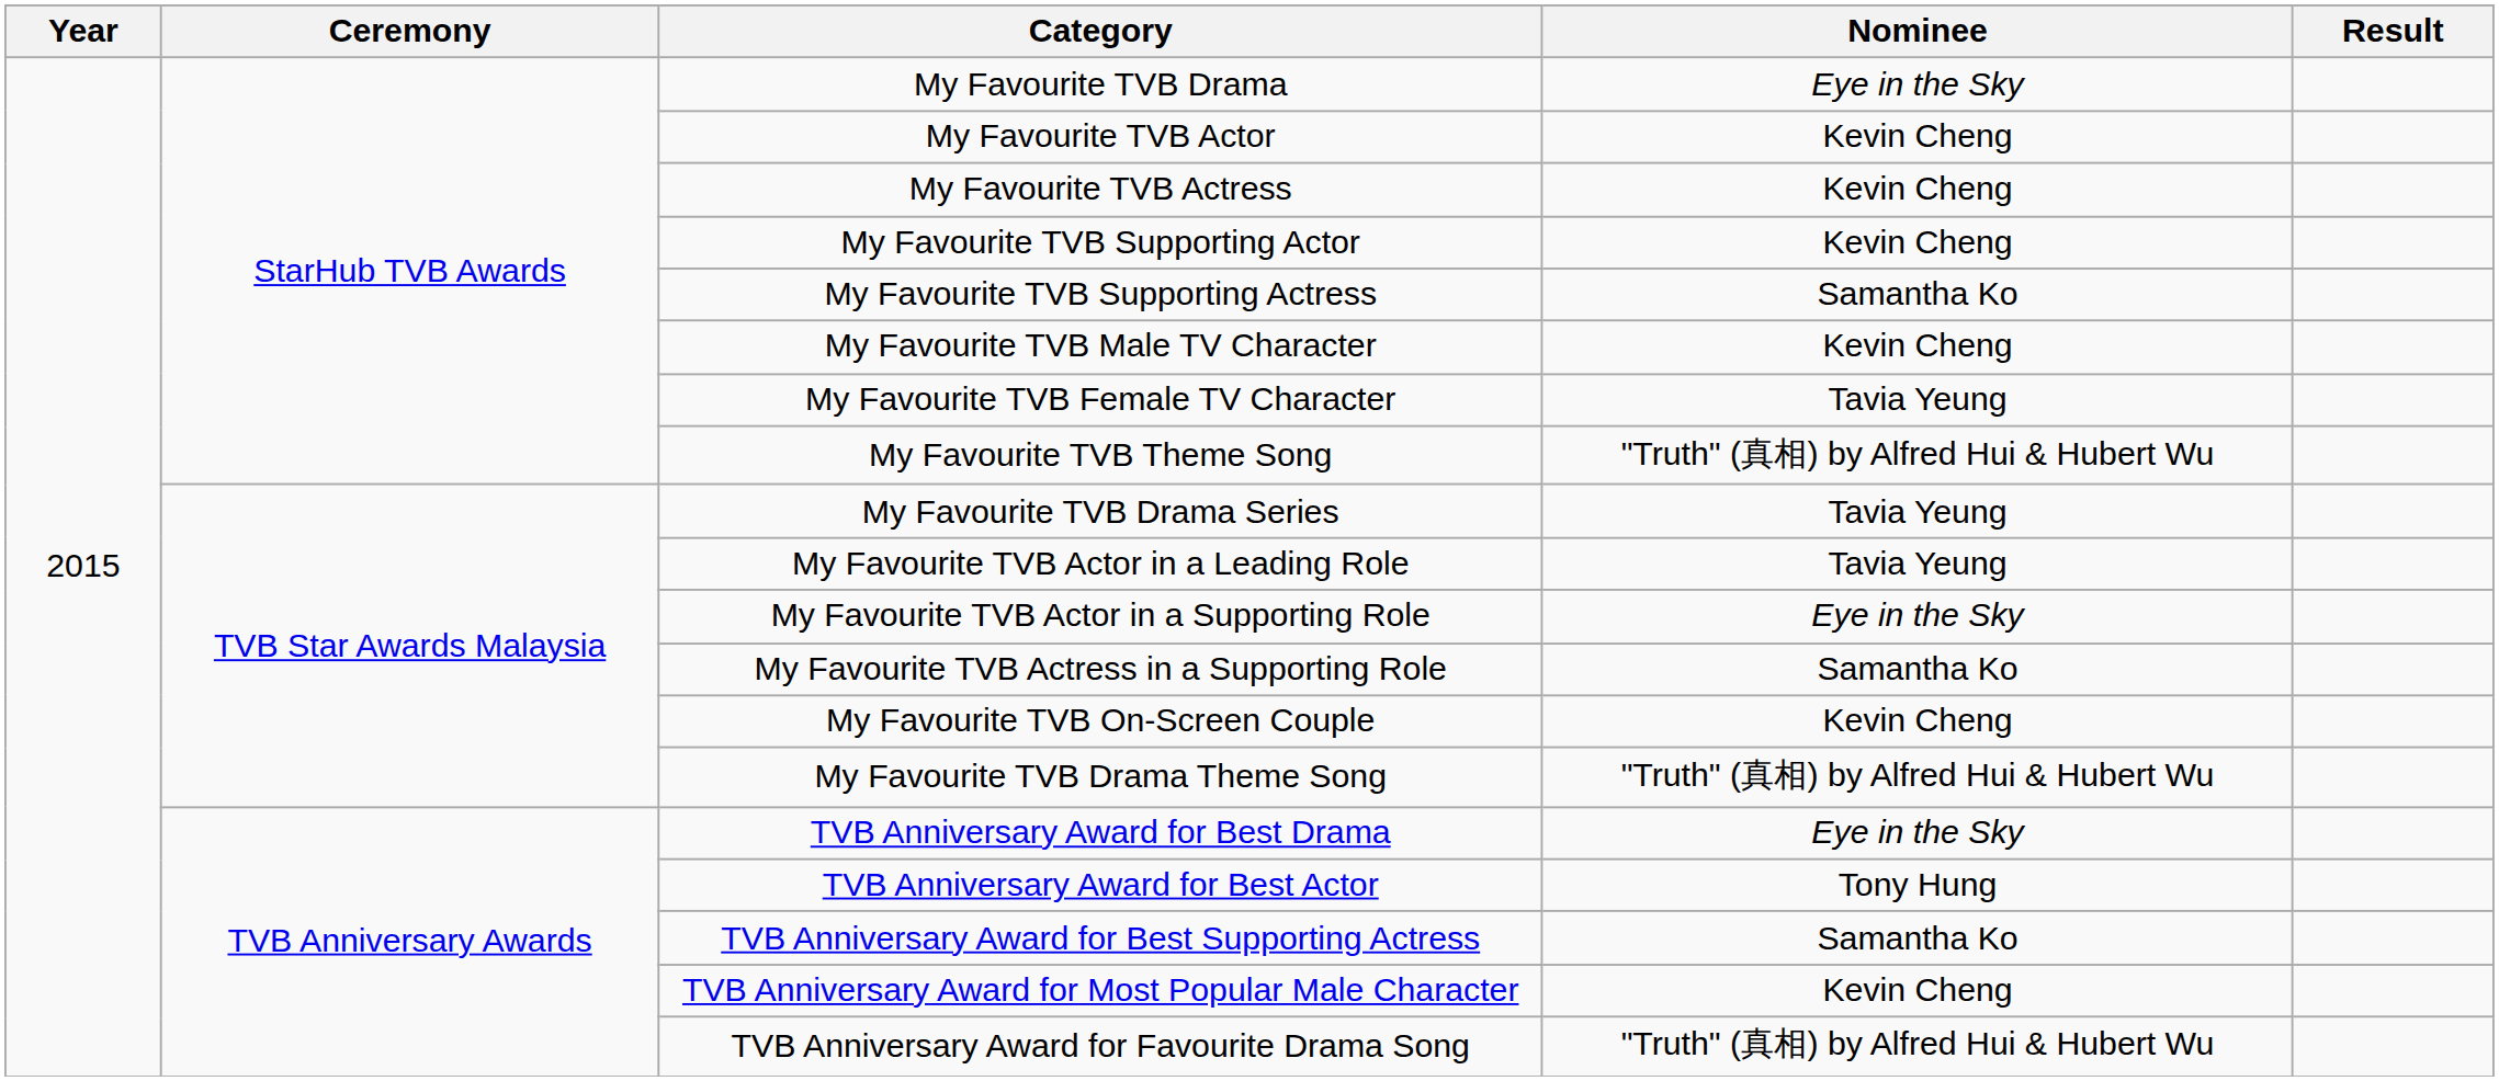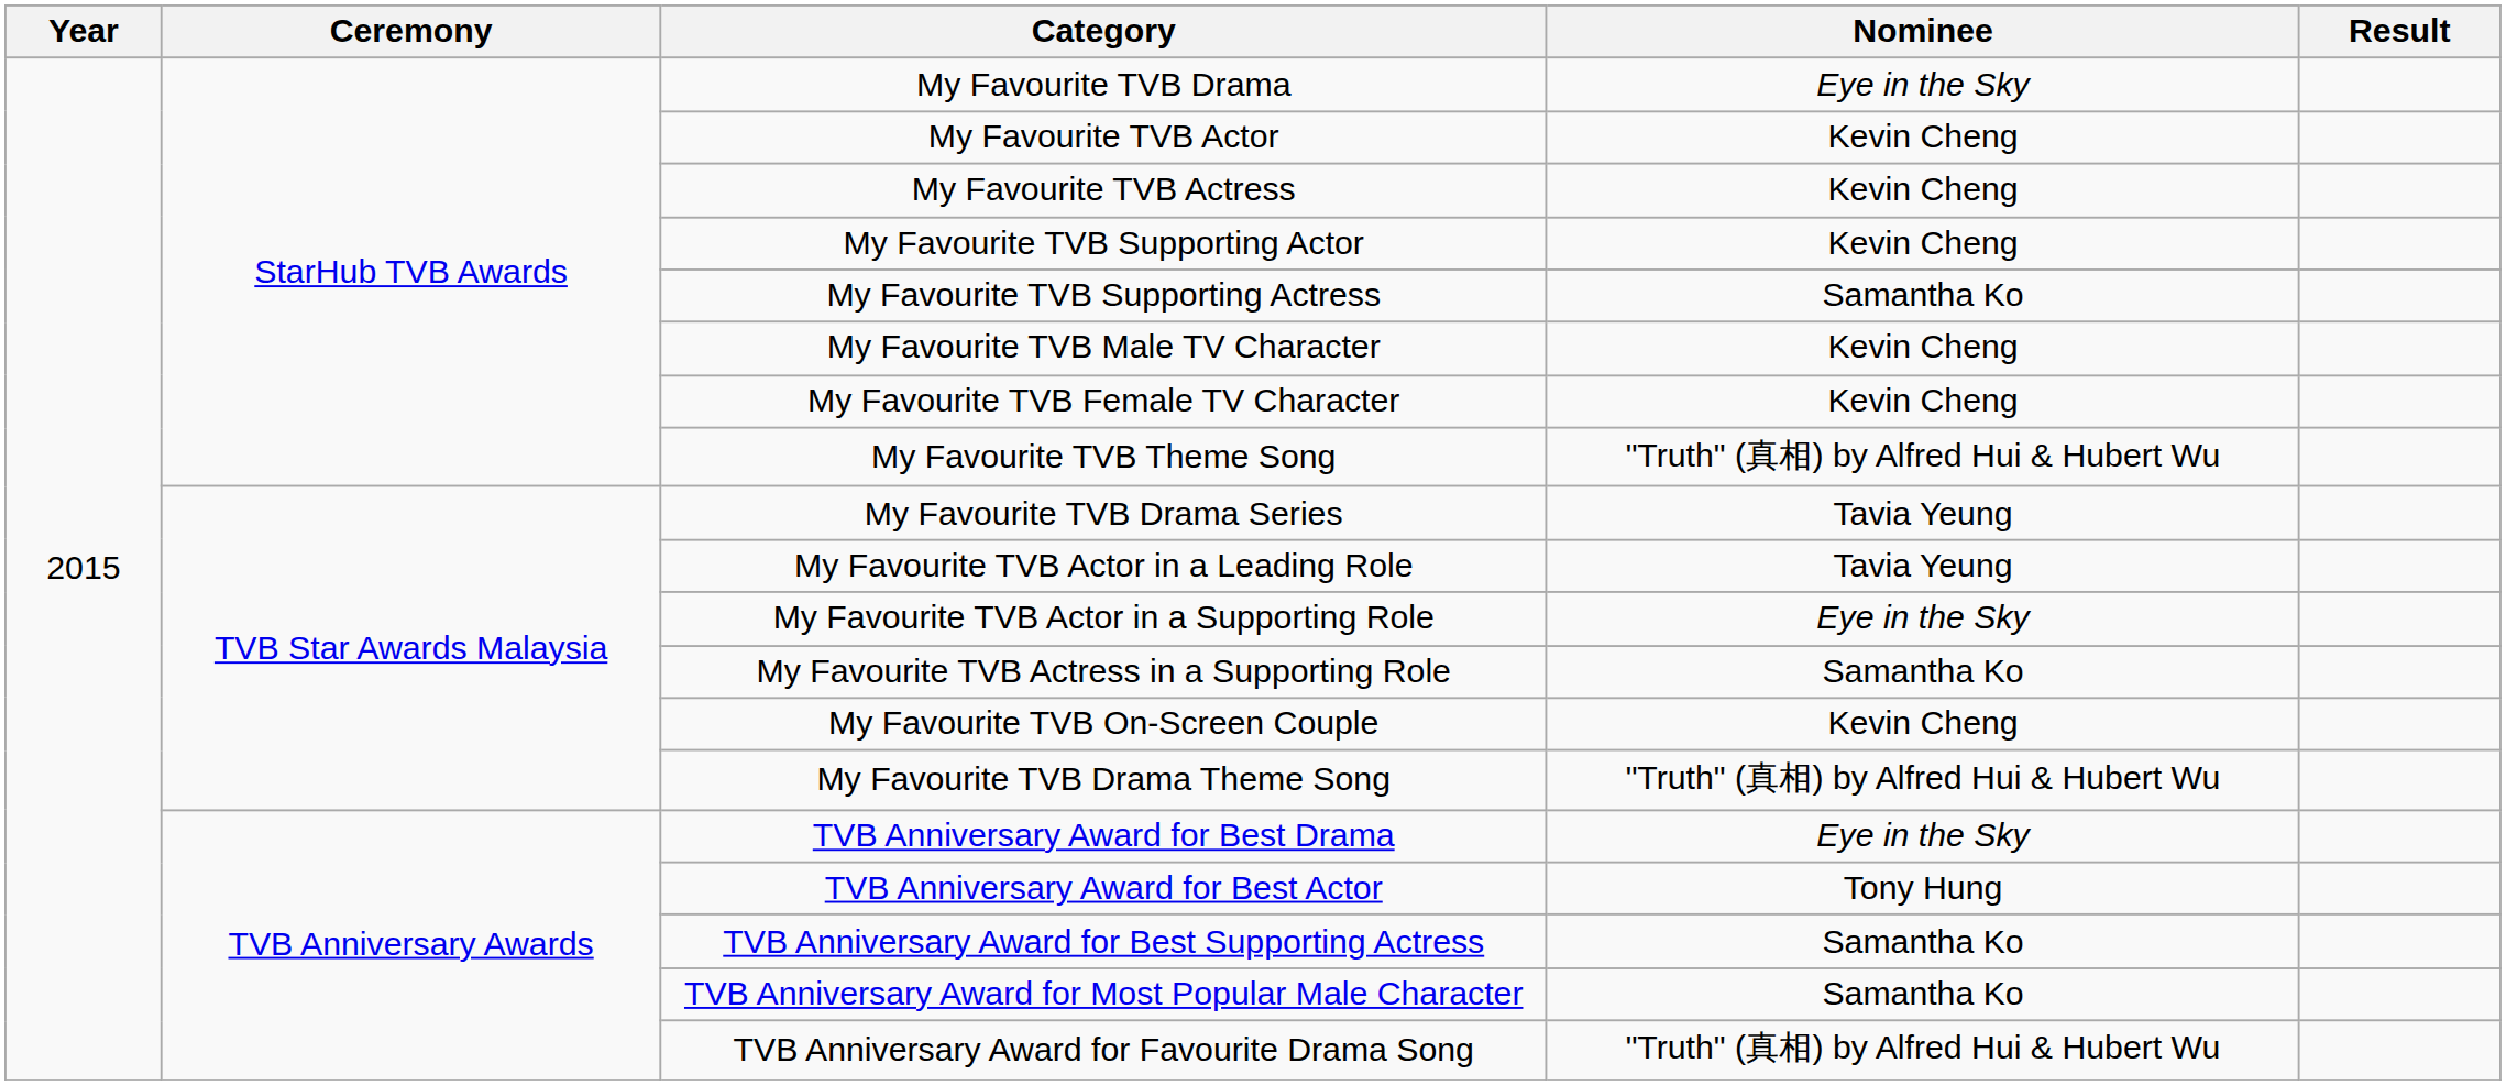 <table class="wikitable" style="width:95%;">
 <tr>
 <th style="width:45px;">Year</th>
 <th style="width:160px;">Ceremony</th>
 <th style="width:290px;">Category</th>
 <th style="width:245px;">Nominee</th>
 <th style="width:60px;">Result</th>
 </tr>
 <tr>
 <td align="center" rowspan=19>2015</td>
 <td align="center" rowspan=8><a href='#'>StarHub TVB Awards</a><br></td>
 <td align="center">My Favourite TVB Drama</td>
 <td align="center"><em>Eye in the Sky</em></td>
 <td></td>
 </tr>
 <tr>
 <td align="center">My Favourite TVB Actor</td>
 <td align="center">Kevin Cheng</td>
 <td></td>
 </tr>
 <tr>
 <td align="center">My Favourite TVB Actress</td>
 <td align="center">Kevin Cheng</td>
 <td></td>
 </tr>
 <tr>
 <td align="center">My Favourite TVB Supporting Actor</td>
 <td align="center">Kevin Cheng</td>
 <td></td>
 </tr>
 <tr>
 <td align="center">My Favourite TVB Supporting Actress</td>
 <td align="center">Samantha Ko</td>
 <td></td>
 </tr>
 <tr>
 <td align="center">My Favourite TVB Male TV Character</td>
 <td align="center">Kevin Cheng</td>
 <td></td>
 </tr>
 <tr>
 <td align="center">My Favourite TVB Female TV Character</td>
-<td align="center">Tavia Yeung</td>
+<td align="center">Kevin Cheng</td>
 <td></td>
 </tr>
 <tr>
 <td align="center">My Favourite TVB Theme Song</td>
 <td align="center">"Truth" (真相) by Alfred Hui & Hubert Wu</td>
 <td></td>
 </tr>
 <tr>
 <td align="center" rowspan=6><a href='#'>TVB Star Awards Malaysia</a></td>
 <td align="center">My Favourite TVB Drama Series</td>
 <td align="center">Tavia Yeung</td>
 <td></td>
 </tr>
 <tr>
 <td align="center">My Favourite TVB Actor in a Leading Role</td>
 <td align="center">Tavia Yeung</td>
 <td></td>
 </tr>
 <tr>
 <td align="center">My Favourite TVB Actor in a Supporting Role</td>
 <td align="center"><em>Eye in the Sky</em></td>
 <td></td>
 </tr>
 <tr>
 <td align="center">My Favourite TVB Actress in a Supporting Role</td>
 <td align="center">Samantha Ko</td>
 <td></td>
 </tr>
 <tr>
 <td align="center">My Favourite TVB On-Screen Couple</td>
 <td align="center">Kevin Cheng</td>
 <td></td>
 </tr>
 <tr>
 <td align="center">My Favourite TVB Drama Theme Song</td>
 <td align="center">"Truth" (真相) by Alfred Hui & Hubert Wu</td>
 <td></td>
 </tr>
 <tr>
 <td align="center" rowspan=5><a href='#'>TVB Anniversary Awards</a></td>
 <td align="center"><a href='#'>TVB Anniversary Award for Best Drama</a></td>
 <td align="center"><em>Eye in the Sky</em></td>
 <td></td>
 </tr>
 <tr>
 <td align="center"><a href='#'>TVB Anniversary Award for Best Actor</a></td>
 <td align="center">Tony Hung</td>
 <td></td>
 </tr>
 <tr>
 <td align="center"><a href='#'>TVB Anniversary Award for Best Supporting Actress</a></td>
 <td align="center">Samantha Ko</td>
 <td></td>
 </tr>
 <tr>
 <td align="center"><a href='#'>TVB Anniversary Award for Most Popular Male Character</a></td>
-<td align="center">Kevin Cheng</td>
+<td align="center">Samantha Ko</td>
 <td></td>
 </tr>
 <tr>
 <td align="center">TVB Anniversary Award for Favourite Drama Song</td>
 <td align="center">"Truth" (真相) by Alfred Hui & Hubert Wu</td>
 <td></td>
 </tr>
 </table>
